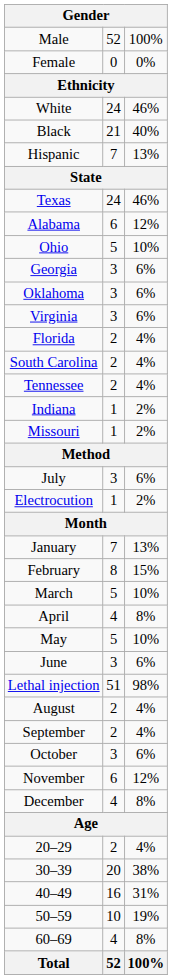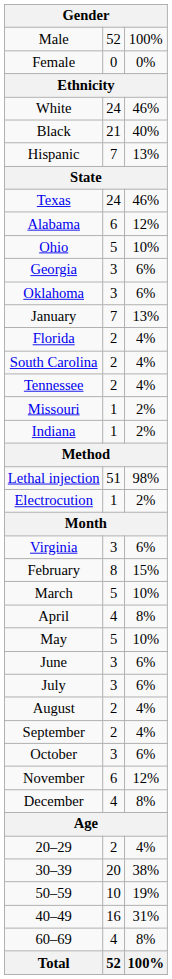 <table class="wikitable" style="text-align:center;">
 <tr>
 <th colspan="3">Gender</th>
 </tr>
 <tr>
 <td>Male</td>
 <td>52</td>
 <td>100%</td>
 </tr>
 <tr>
 <td>Female</td>
 <td>0</td>
 <td>0%</td>
 </tr>
 <tr>
 <th colspan="3">Ethnicity</th>
 </tr>
 <tr>
 <td>White</td>
 <td>24</td>
 <td>46%</td>
 </tr>
 <tr>
 <td>Black</td>
 <td>21</td>
 <td>40%</td>
 </tr>
 <tr>
 <td>Hispanic</td>
 <td>7</td>
 <td>13%</td>
 </tr>
 <tr>
 <th colspan="3">State</th>
 </tr>
 <tr>
 <td><a href='#'>Texas</a></td>
 <td>24</td>
 <td>46%</td>
 </tr>
 <tr>
 <td><a href='#'>Alabama</a></td>
 <td>6</td>
 <td>12%</td>
 </tr>
 <tr>
 <td><a href='#'>Ohio</a></td>
 <td>5</td>
 <td>10%</td>
 </tr>
 <tr>
 <td><a href='#'>Georgia</a></td>
 <td>3</td>
 <td>6%</td>
 </tr>
 <tr>
 <td><a href='#'>Oklahoma</a></td>
 <td>3</td>
 <td>6%</td>
 </tr>
 <tr>
-<td><a href='#'>Virginia</a></td>
-<td>3</td>
-<td>6%</td>
+<td>January</td>
+<td>7</td>
+<td>13%</td>
 </tr>
 <tr>
 <td><a href='#'>Florida</a></td>
 <td>2</td>
 <td>4%</td>
 </tr>
 <tr>
 <td><a href='#'>South Carolina</a></td>
 <td>2</td>
 <td>4%</td>
 </tr>
 <tr>
 <td><a href='#'>Tennessee</a></td>
 <td>2</td>
 <td>4%</td>
 </tr>
 <tr>
-<td><a href='#'>Indiana</a></td>
+<td><a href='#'>Missouri</a></td>
 <td>1</td>
 <td>2%</td>
 </tr>
 <tr>
-<td><a href='#'>Missouri</a></td>
+<td><a href='#'>Indiana</a></td>
 <td>1</td>
 <td>2%</td>
 </tr>
 <tr>
 <th colspan="3">Method</th>
 </tr>
 <tr>
-<td>July</td>
-<td>3</td>
-<td>6%</td>
+<td><a href='#'>Lethal injection</a></td>
+<td>51</td>
+<td>98%</td>
 </tr>
 <tr>
 <td><a href='#'>Electrocution</a></td>
 <td>1</td>
 <td>2%</td>
 </tr>
 <tr>
 <th colspan="3">Month</th>
 </tr>
 <tr>
-<td>January</td>
-<td>7</td>
-<td>13%</td>
+<td><a href='#'>Virginia</a></td>
+<td>3</td>
+<td>6%</td>
 </tr>
 <tr>
 <td>February</td>
 <td>8</td>
 <td>15%</td>
 </tr>
 <tr>
 <td>March</td>
 <td>5</td>
 <td>10%</td>
 </tr>
 <tr>
 <td>April</td>
 <td>4</td>
 <td>8%</td>
 </tr>
 <tr>
 <td>May</td>
 <td>5</td>
 <td>10%</td>
 </tr>
 <tr>
 <td>June</td>
 <td>3</td>
 <td>6%</td>
 </tr>
 <tr>
-<td><a href='#'>Lethal injection</a></td>
-<td>51</td>
-<td>98%</td>
+<td>July</td>
+<td>3</td>
+<td>6%</td>
 </tr>
 <tr>
 <td>August</td>
 <td>2</td>
 <td>4%</td>
 </tr>
 <tr>
 <td>September</td>
 <td>2</td>
 <td>4%</td>
 </tr>
 <tr>
 <td>October</td>
 <td>3</td>
 <td>6%</td>
 </tr>
 <tr>
 <td>November</td>
 <td>6</td>
 <td>12%</td>
 </tr>
 <tr>
 <td>December</td>
 <td>4</td>
 <td>8%</td>
 </tr>
 <tr>
 <th colspan="3">Age</th>
 </tr>
 <tr>
 <td>20–29</td>
 <td>2</td>
 <td>4%</td>
 </tr>
 <tr>
 <td>30–39</td>
 <td>20</td>
 <td>38%</td>
 </tr>
 <tr>
+<td>50–59</td>
+<td>10</td>
+<td>19%</td>
+</tr>
+<tr>
 <td>40–49</td>
 <td>16</td>
 <td>31%</td>
-</tr>
-<tr>
-<td>50–59</td>
-<td>10</td>
-<td>19%</td>
 </tr>
 <tr>
 <td>60–69</td>
 <td>4</td>
 <td>8%</td>
 </tr>
 <tr>
 <th>Total</th>
 <th>52</th>
 <th>100%</th>
 </tr>
 </table>
